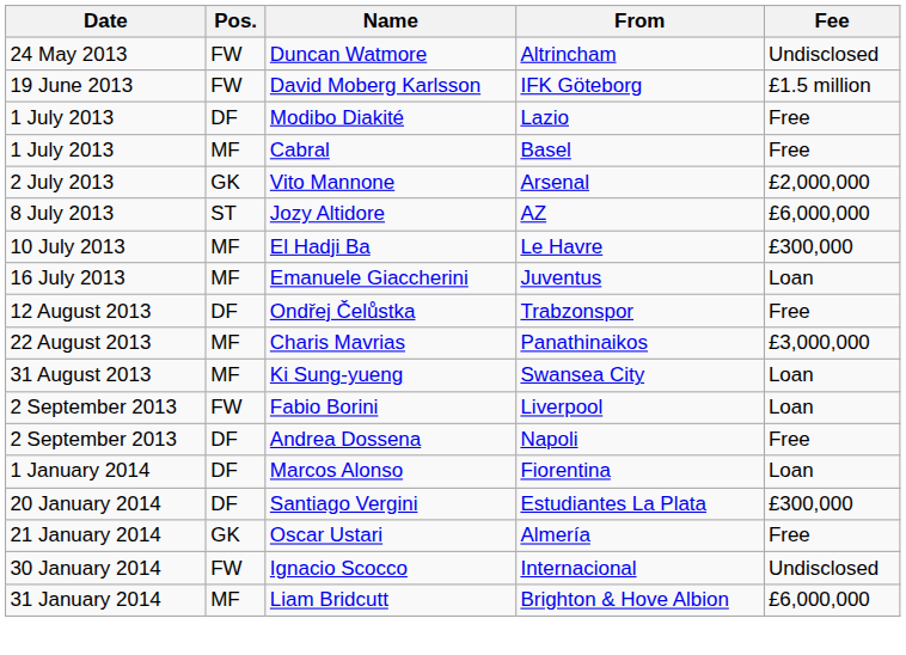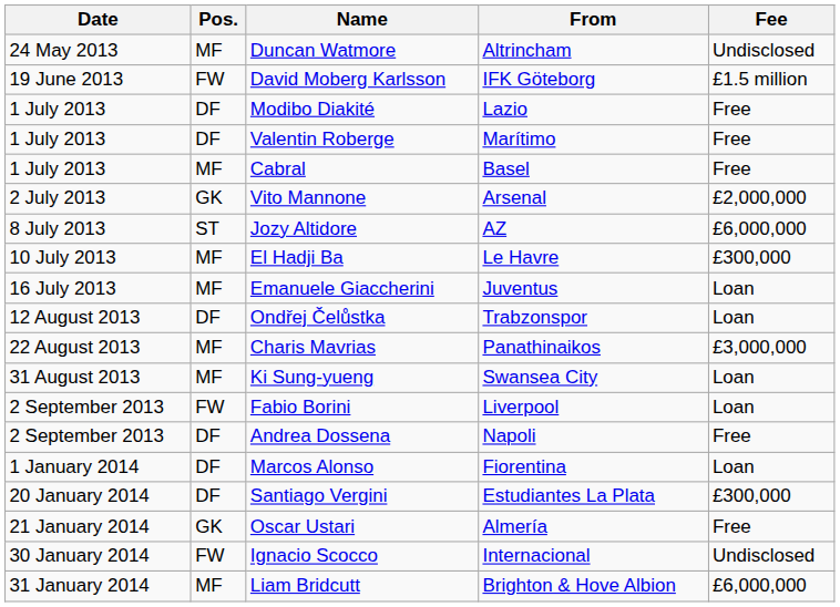 <table class="wikitable" style="width:80%; text-align:center; text-align:left;">
 <tr>
 <th>Date</th>
 <th>Pos.</th>
 <th>Name</th>
 <th>From</th>
 <th>Fee</th>
 </tr>
 <tr>
 <td>24 May 2013</td>
-<td>FW</td>
+<td>MF</td>
 <td> <a href='#'>Duncan Watmore</a></td>
 <td> <a href='#'>Altrincham</a></td>
 <td>Undisclosed</td>
 </tr>
 <tr>
 <td>19 June 2013</td>
 <td>FW</td>
 <td> <a href='#'>David Moberg Karlsson</a></td>
 <td> <a href='#'>IFK Göteborg</a></td>
 <td>£1.5 million</td>
 </tr>
 <tr>
 <td>1 July 2013</td>
 <td>DF</td>
 <td> <a href='#'>Modibo Diakité</a></td>
 <td> <a href='#'>Lazio</a></td>
+<td>Free</td>
+</tr>
+<tr>
+<td>1 July 2013</td>
+<td>DF</td>
+<td> <a href='#'>Valentin Roberge</a></td>
+<td> <a href='#'>Marítimo</a></td>
 <td>Free</td>
 </tr>
 <tr>
 <td>1 July 2013</td>
 <td>MF</td>
 <td> <a href='#'>Cabral</a></td>
 <td> <a href='#'>Basel</a></td>
 <td>Free</td>
 </tr>
 <tr>
 <td>2 July 2013</td>
 <td>GK</td>
 <td> <a href='#'>Vito Mannone</a></td>
 <td> <a href='#'>Arsenal</a></td>
 <td>£2,000,000</td>
 </tr>
 <tr>
 <td>8 July 2013</td>
 <td>ST</td>
 <td> <a href='#'>Jozy Altidore</a></td>
 <td> <a href='#'>AZ</a></td>
 <td>£6,000,000</td>
 </tr>
 <tr>
 <td>10 July 2013</td>
 <td>MF</td>
 <td> <a href='#'>El Hadji Ba</a></td>
 <td> <a href='#'>Le Havre</a></td>
 <td>£300,000</td>
 </tr>
 <tr>
 <td>16 July 2013</td>
 <td>MF</td>
 <td> <a href='#'>Emanuele Giaccherini</a></td>
 <td> <a href='#'>Juventus</a></td>
 <td>Loan</td>
 </tr>
 <tr>
 <td>12 August 2013</td>
 <td>DF</td>
 <td> <a href='#'>Ondřej Čelůstka</a></td>
 <td> <a href='#'>Trabzonspor</a></td>
-<td>Free</td>
+<td>Loan</td>
 </tr>
 <tr>
 <td>22 August 2013</td>
 <td>MF</td>
 <td> <a href='#'>Charis Mavrias</a></td>
 <td> <a href='#'>Panathinaikos</a></td>
 <td>£3,000,000</td>
 </tr>
 <tr>
 <td>31 August 2013</td>
 <td>MF</td>
 <td> <a href='#'>Ki Sung-yueng</a></td>
 <td> <a href='#'>Swansea City</a></td>
 <td>Loan</td>
 </tr>
 <tr>
 <td>2 September 2013</td>
 <td>FW</td>
 <td> <a href='#'>Fabio Borini</a></td>
 <td> <a href='#'>Liverpool</a></td>
 <td>Loan</td>
 </tr>
 <tr>
 <td>2 September 2013</td>
 <td>DF</td>
 <td> <a href='#'>Andrea Dossena</a></td>
 <td> <a href='#'>Napoli</a></td>
 <td>Free</td>
 </tr>
 <tr>
 <td>1 January 2014</td>
 <td>DF</td>
 <td> <a href='#'>Marcos Alonso</a></td>
 <td> <a href='#'>Fiorentina</a></td>
 <td>Loan</td>
 </tr>
 <tr>
 <td>20 January 2014</td>
 <td>DF</td>
 <td> <a href='#'>Santiago Vergini</a></td>
 <td> <a href='#'>Estudiantes La Plata</a></td>
 <td>£300,000</td>
 </tr>
 <tr>
 <td>21 January 2014</td>
 <td>GK</td>
 <td> <a href='#'>Oscar Ustari</a></td>
 <td> <a href='#'>Almería</a></td>
 <td>Free</td>
 </tr>
 <tr>
 <td>30 January 2014</td>
 <td>FW</td>
 <td> <a href='#'>Ignacio Scocco</a></td>
 <td> <a href='#'>Internacional</a></td>
 <td>Undisclosed</td>
 </tr>
 <tr>
 <td>31 January 2014</td>
 <td>MF</td>
 <td> <a href='#'>Liam Bridcutt</a></td>
 <td> <a href='#'>Brighton & Hove Albion</a></td>
 <td>£6,000,000</td>
 </tr>
 </table>
